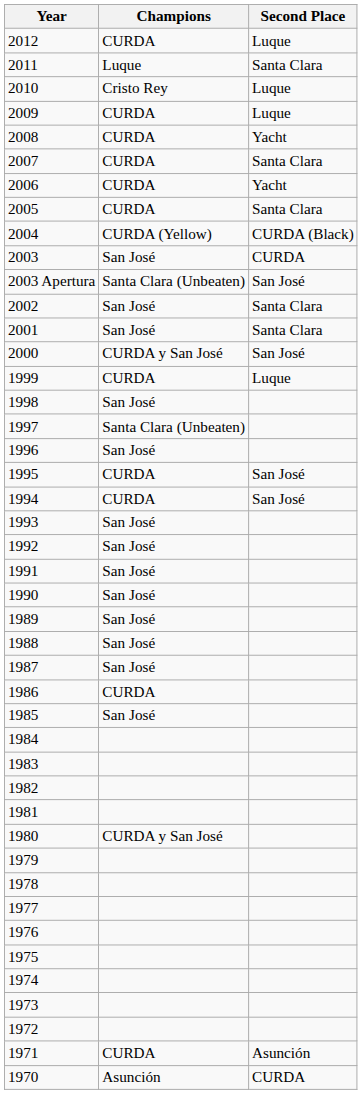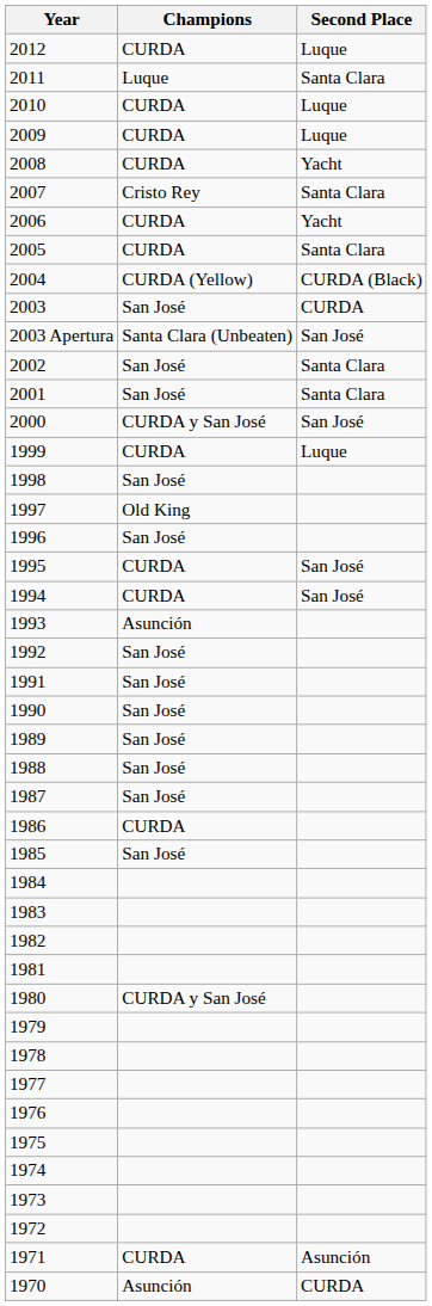 <table class="sortable wikitable">
 <tr>
 <th>Year</th>
 <th>Champions</th>
 <th>Second Place</th>
 </tr>
 <tr>
 <td>2012</td>
 <td>CURDA</td>
 <td>Luque</td>
 </tr>
 <tr>
 <td>2011</td>
 <td>Luque</td>
 <td>Santa Clara</td>
 </tr>
 <tr>
 <td>2010</td>
-<td>Cristo Rey</td>
+<td>CURDA</td>
 <td>Luque</td>
 </tr>
 <tr>
 <td>2009</td>
 <td>CURDA</td>
 <td>Luque</td>
 </tr>
 <tr>
 <td>2008</td>
 <td>CURDA</td>
 <td>Yacht</td>
 </tr>
 <tr>
 <td>2007</td>
-<td>CURDA</td>
+<td>Cristo Rey</td>
 <td>Santa Clara</td>
 </tr>
 <tr>
 <td>2006</td>
 <td>CURDA</td>
 <td>Yacht</td>
 </tr>
 <tr>
 <td>2005</td>
 <td>CURDA</td>
 <td>Santa Clara</td>
 </tr>
 <tr>
 <td>2004</td>
 <td>CURDA (Yellow)</td>
 <td>CURDA (Black)</td>
 </tr>
 <tr>
 <td>2003</td>
 <td>San José</td>
 <td>CURDA</td>
 </tr>
 <tr>
 <td>2003 Apertura</td>
 <td>Santa Clara (Unbeaten)</td>
 <td>San José</td>
 </tr>
 <tr>
 <td>2002</td>
 <td>San José</td>
 <td>Santa Clara</td>
 </tr>
 <tr>
 <td>2001</td>
 <td>San José</td>
 <td>Santa Clara</td>
 </tr>
 <tr>
 <td>2000</td>
 <td>CURDA y San José</td>
 <td>San José</td>
 </tr>
 <tr>
 <td>1999</td>
 <td>CURDA</td>
 <td>Luque</td>
 </tr>
 <tr>
 <td>1998</td>
 <td>San José</td>
 <td></td>
 </tr>
 <tr>
 <td>1997</td>
-<td>Santa Clara (Unbeaten)</td>
+<td>Old King</td>
 <td></td>
 </tr>
 <tr>
 <td>1996</td>
 <td>San José</td>
 <td></td>
 </tr>
 <tr>
 <td>1995</td>
 <td>CURDA</td>
 <td>San José</td>
 </tr>
 <tr>
 <td>1994</td>
 <td>CURDA</td>
 <td>San José</td>
 </tr>
 <tr>
 <td>1993</td>
-<td>San José</td>
+<td>Asunción</td>
 <td></td>
 </tr>
 <tr>
 <td>1992</td>
 <td>San José</td>
 <td></td>
 </tr>
 <tr>
 <td>1991</td>
 <td>San José</td>
 <td></td>
 </tr>
 <tr>
 <td>1990</td>
 <td>San José</td>
 <td></td>
 </tr>
 <tr>
 <td>1989</td>
 <td>San José</td>
 <td></td>
 </tr>
 <tr>
 <td>1988</td>
 <td>San José</td>
 <td></td>
 </tr>
 <tr>
 <td>1987</td>
 <td>San José</td>
 <td></td>
 </tr>
 <tr>
 <td>1986</td>
 <td>CURDA</td>
 <td></td>
 </tr>
 <tr>
 <td>1985</td>
 <td>San José</td>
 <td></td>
 </tr>
 <tr>
 <td>1984</td>
 <td></td>
 <td></td>
 </tr>
 <tr>
 <td>1983</td>
 <td></td>
 <td></td>
 </tr>
 <tr>
 <td>1982</td>
 <td></td>
 <td></td>
 </tr>
 <tr>
 <td>1981</td>
 <td></td>
 <td></td>
 </tr>
 <tr>
 <td>1980</td>
 <td>CURDA y San José</td>
 <td></td>
 </tr>
 <tr>
 <td>1979</td>
 <td></td>
 <td></td>
 </tr>
 <tr>
 <td>1978</td>
 <td></td>
 <td></td>
 </tr>
 <tr>
 <td>1977</td>
 <td></td>
 <td></td>
 </tr>
 <tr>
 <td>1976</td>
 <td></td>
 <td></td>
 </tr>
 <tr>
 <td>1975</td>
 <td></td>
 <td></td>
 </tr>
 <tr>
 <td>1974</td>
 <td></td>
 <td></td>
 </tr>
 <tr>
 <td>1973</td>
 <td></td>
 <td></td>
 </tr>
 <tr>
 <td>1972</td>
 <td></td>
 <td></td>
 </tr>
 <tr>
 <td>1971</td>
 <td>CURDA</td>
 <td>Asunción</td>
 </tr>
 <tr>
 <td>1970</td>
 <td>Asunción</td>
 <td>CURDA</td>
 </tr>
 </table>
